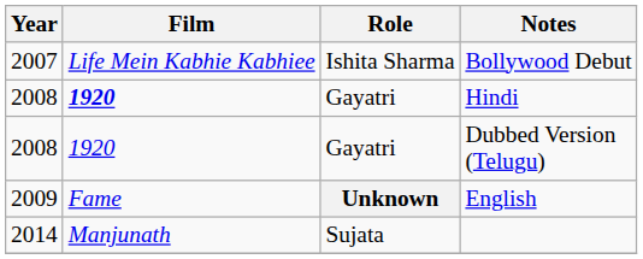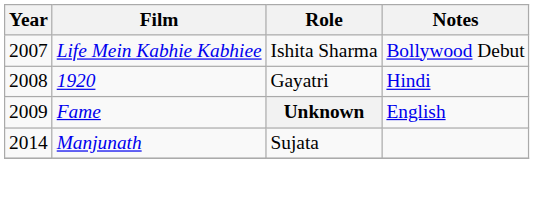 <table class="wikitable sortable">
 <tr>
 <th>Year</th>
 <th>Film</th>
 <th>Role</th>
 <th>Notes</th>
 </tr>
 <tr>
 <td>2007</td>
 <td><em><a href='#'>Life Mein Kabhie Kabhiee</a></em></td>
 <td>Ishita Sharma</td>
 <td><a href='#'>Bollywood</a> Debut</td>
 </tr>
 <tr>
 <td>2008</td>
-<td><strong><em><a href='#'>1920</a></em></strong></td>
+<td><em><a href='#'>1920</a></em></td>
 <td>Gayatri</td>
 <td><a href='#'>Hindi</a></td>
-</tr>
-<tr>
-<td>2008</td>
-<td><em><a href='#'>1920</a></em></td>
-<td>Gayatri</td>
-<td>Dubbed Version<br>(<a href='#'>Telugu</a>)</td>
 </tr>
 <tr>
 <td>2009</td>
 <td><em><a href='#'>Fame</a></em></td>
 <th>Unknown</th>
 <td><a href='#'>English</a></td>
 </tr>
 <tr>
 <td>2014</td>
 <td><em><a href='#'>Manjunath</a></em></td>
 <td>Sujata</td>
 <td></td>
 </tr>
 <tr>
 </tr>
 </table>
